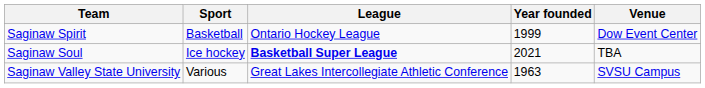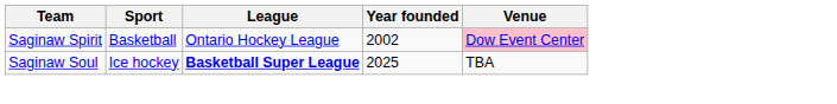 <table class="wikitable">
 <tr>
 <th>Team</th>
 <th>Sport</th>
 <th>League</th>
 <th>Year founded</th>
 <th>Venue</th>
 </tr>
 <tr>
 <td><a href='#'>Saginaw Spirit</a></td>
 <td><a href='#'>Basketball</a></td>
 <td><a href='#'>Ontario Hockey League</a></td>
-<td>1999</td>
-<td><a href='#'>Dow Event Center</a></td>
+<td>2002</td>
+<td style="background: pink;"><a href='#'>Dow Event Center</a></td>
 </tr>
 <tr>
 <td><a href='#'>Saginaw Soul</a></td>
 <td><a href='#'>Ice hockey</a></td>
 <td><strong><a href='#'>Basketball Super League</a></strong></td>
-<td>2021</td>
+<td>2025</td>
 <td>TBA</td>
 </tr>
-<tr>
-<td><a href='#'>Saginaw Valley State University</a></td>
-<td>Various</td>
-<td><a href='#'>Great Lakes Intercollegiate Athletic Conference</a></td>
-<td>1963</td>
-<td><a href='#'>SVSU Campus</a></td>
-</tr>
 </table>
